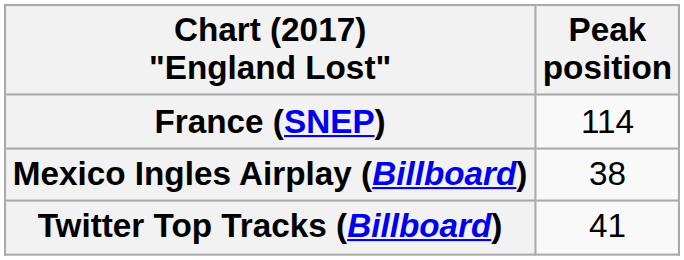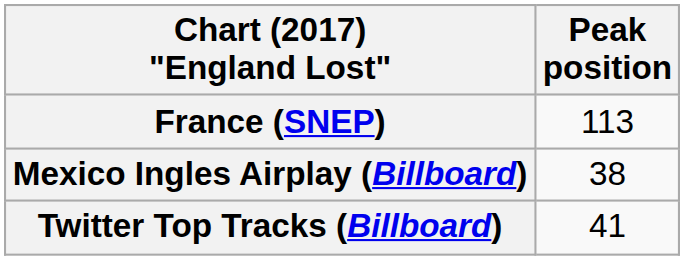 <table class="wikitable sortable plainrowheaders" style="text-align:center">
 <tr>
 <th scope="col">Chart (2017)<br>"England Lost"</th>
 <th scope="col">Peak<br> position</th>
 </tr>
 <tr>
 <th scope="row">France (<a href='#'>SNEP</a>)</th>
-<td>114</td>
+<td>113</td>
 </tr>
 <tr>
 <th scope="row">Mexico Ingles Airplay (<em><a href='#'>Billboard</a></em>)</th>
 <td>38</td>
 </tr>
 <tr>
 <th scope="row">Twitter Top Tracks (<em><a href='#'>Billboard</a></em>)</th>
 <td>41</td>
 </tr>
 </table>
